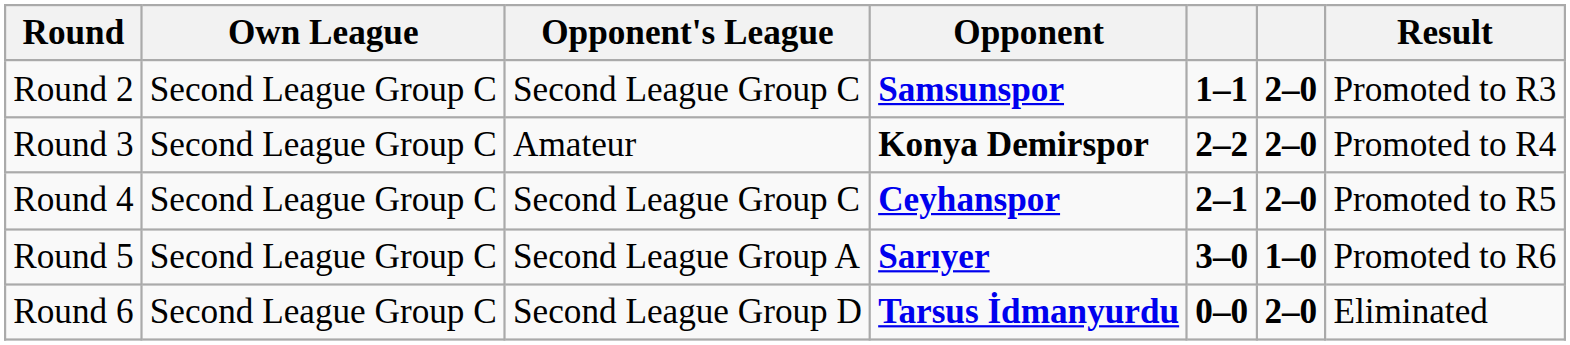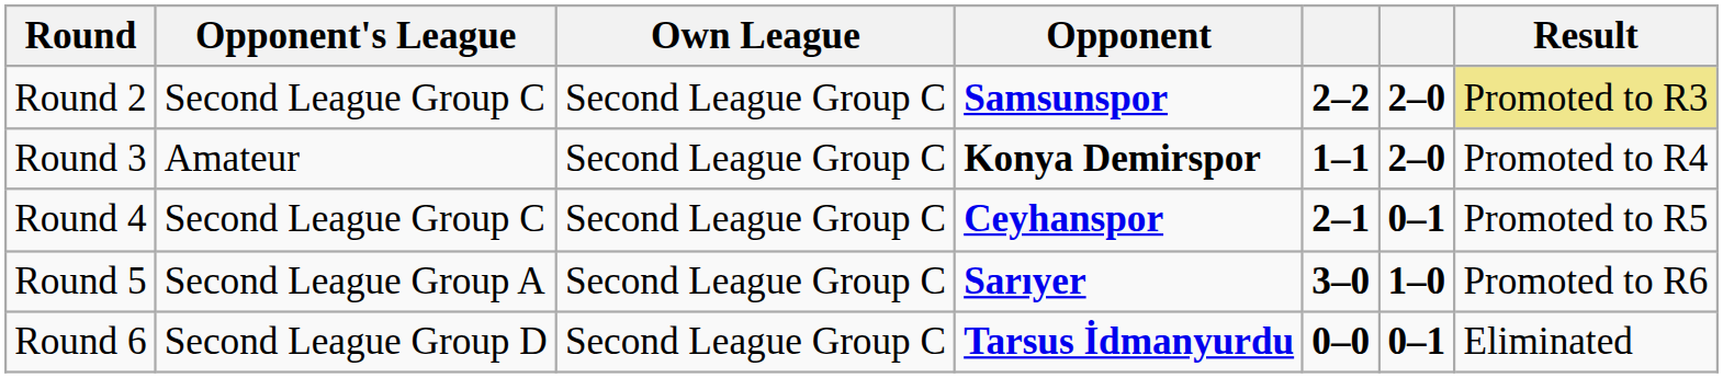 <table class="wikitable" style="text-align: left;">
 <tr>
 <th>Round</th>
+<th>Opponent's League</th>
 <th>Own League</th>
-<th>Opponent's League</th>
 <th>Opponent</th>
 <th></th>
 <th></th>
 <th>Result</th>
 </tr>
 <tr>
 <td>Round 2</td>
 <td>Second League Group C</td>
 <td>Second League Group C</td>
 <td><strong><a href='#'>Samsunspor</a></strong></td>
-<td align="center"><strong>1–1</strong></td>
+<td align="center"><strong>2–2</strong></td>
 <td align="center"><strong>2–0</strong></td>
-<td>Promoted to R3</td>
+<td style="background: khaki;">Promoted to R3</td>
 </tr>
 <tr>
 <td>Round 3</td>
+<td>Amateur</td>
 <td>Second League Group C</td>
-<td>Amateur</td>
 <td><strong>Konya Demirspor</strong></td>
-<td align="center"><strong>2–2</strong></td>
+<td align="center"><strong>1–1</strong></td>
 <td align="center"><strong>2–0</strong></td>
 <td>Promoted to R4</td>
 </tr>
 <tr>
 <td>Round 4</td>
 <td>Second League Group C</td>
 <td>Second League Group C</td>
 <td><strong><a href='#'>Ceyhanspor</a></strong></td>
 <td align="center"><strong>2–1</strong></td>
-<td align="center"><strong>2–0</strong></td>
+<td align="center"><strong>0–1</strong></td>
 <td>Promoted to R5</td>
 </tr>
 <tr>
 <td>Round 5</td>
+<td>Second League Group A</td>
 <td>Second League Group C</td>
-<td>Second League Group A</td>
 <td><strong><a href='#'>Sarıyer</a></strong></td>
 <td align="center"><strong>3–0</strong></td>
 <td align="center"><strong>1–0</strong></td>
 <td>Promoted to R6</td>
 </tr>
 <tr>
 <td>Round 6</td>
+<td>Second League Group D</td>
 <td>Second League Group C</td>
-<td>Second League Group D</td>
 <td><strong><a href='#'>Tarsus İdmanyurdu</a></strong></td>
 <td align="center"><strong>0–0</strong></td>
-<td align="center"><strong>2–0</strong></td>
+<td align="center"><strong>0–1</strong></td>
 <td>Eliminated</td>
 </tr>
 </table>
